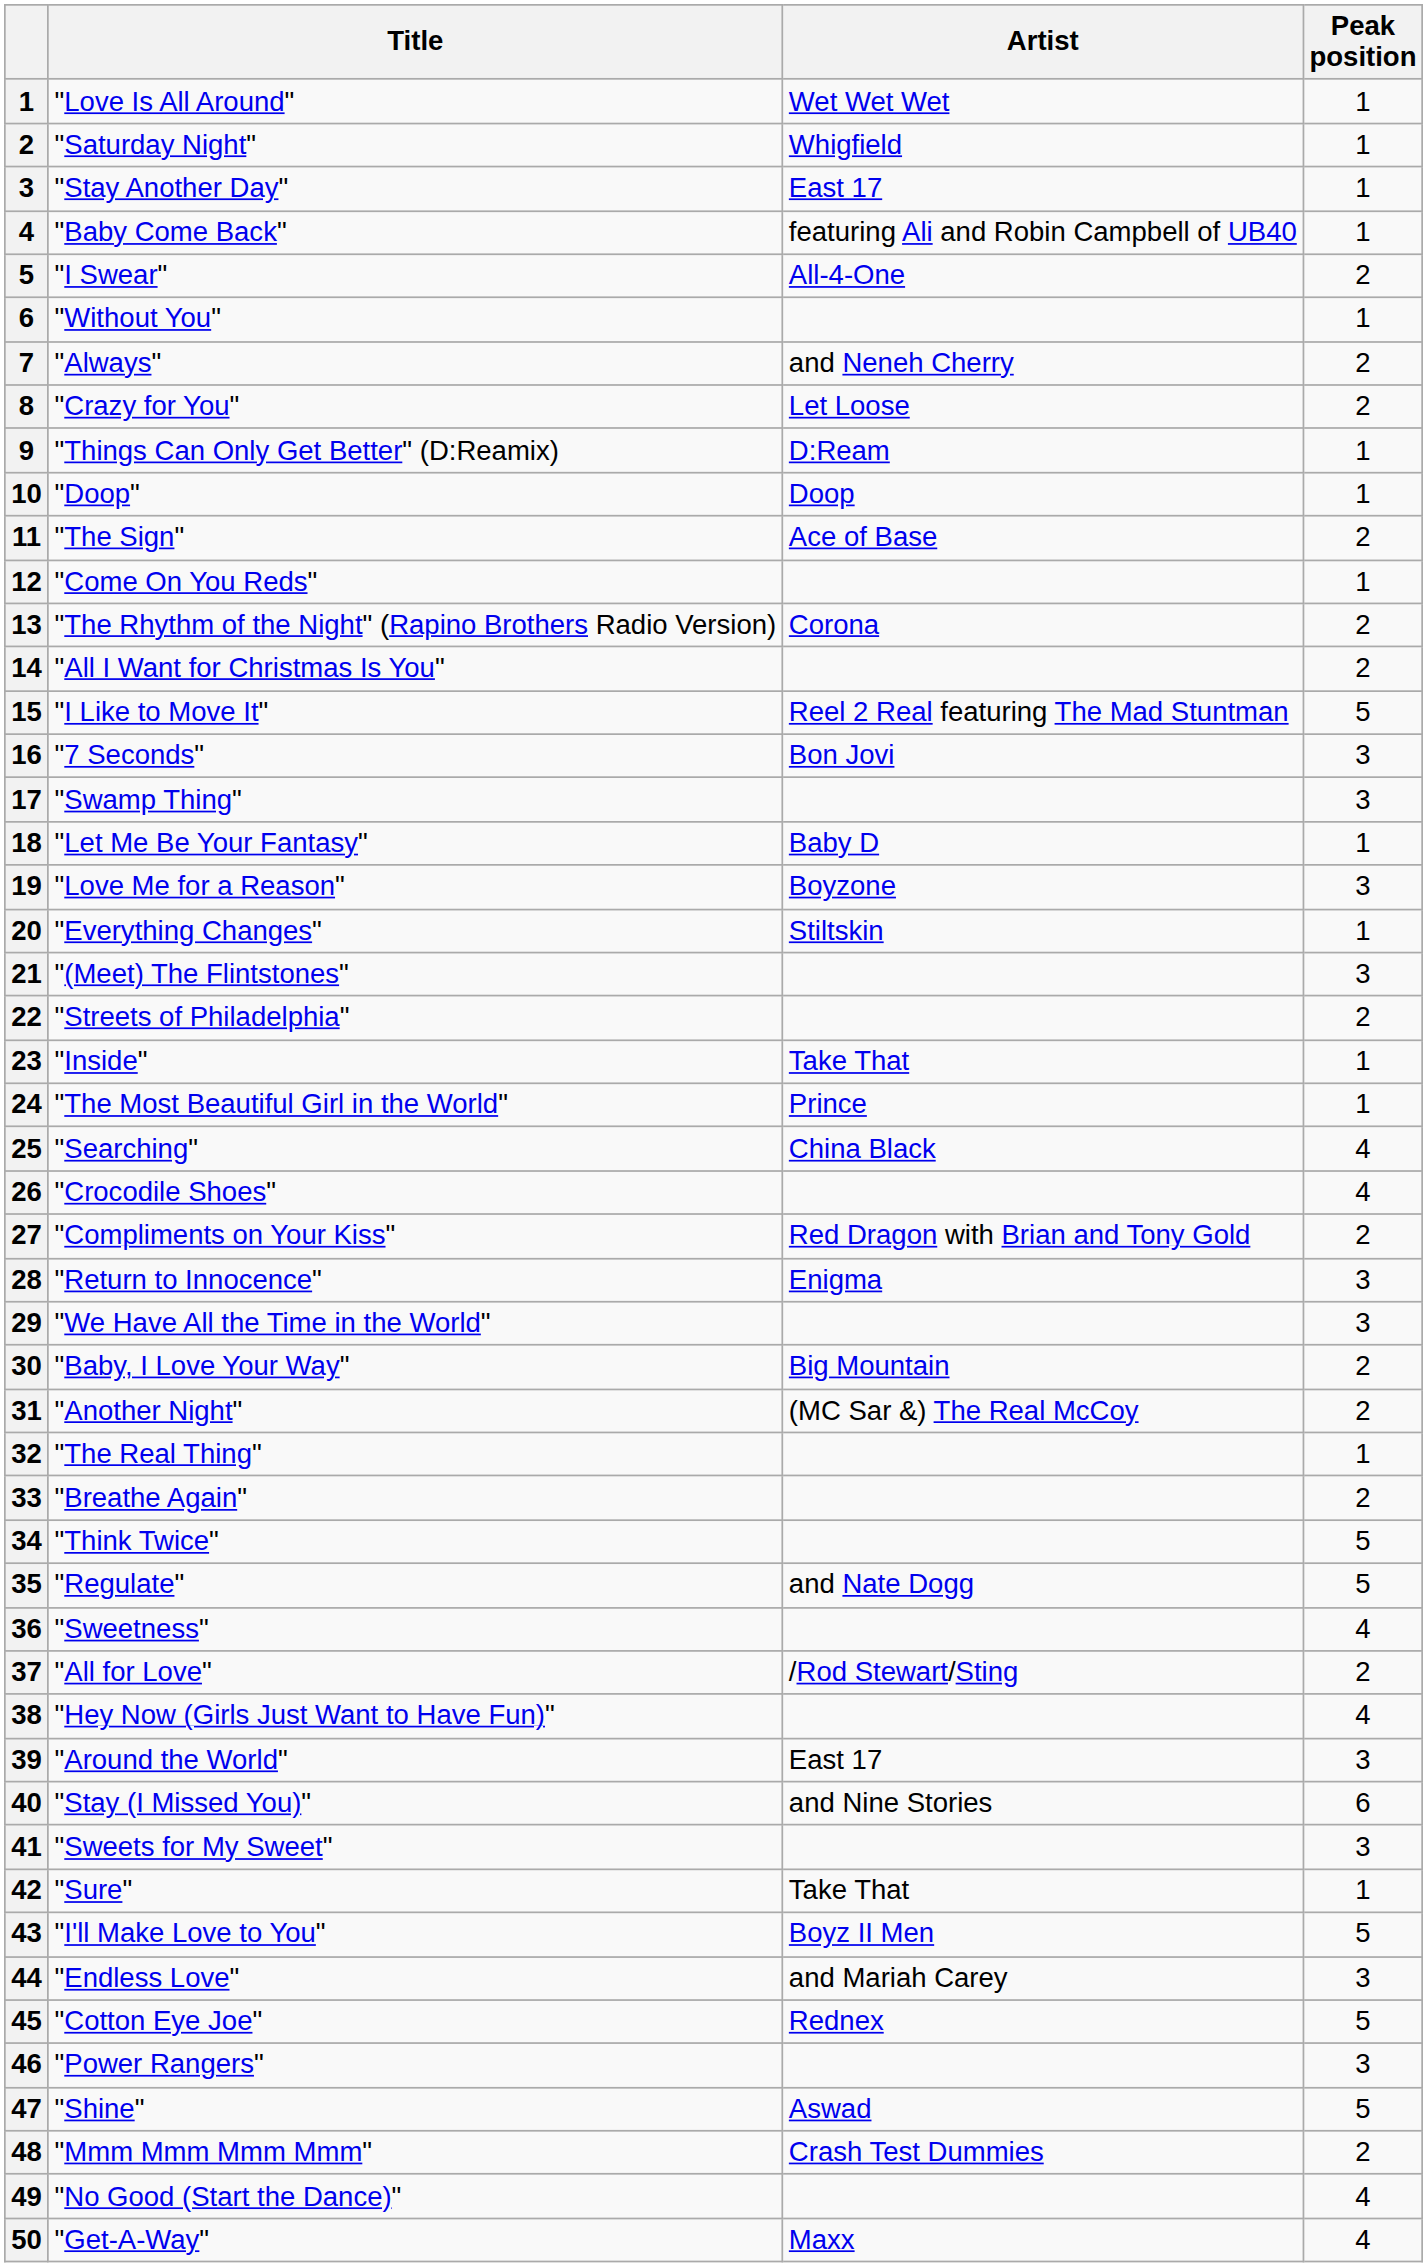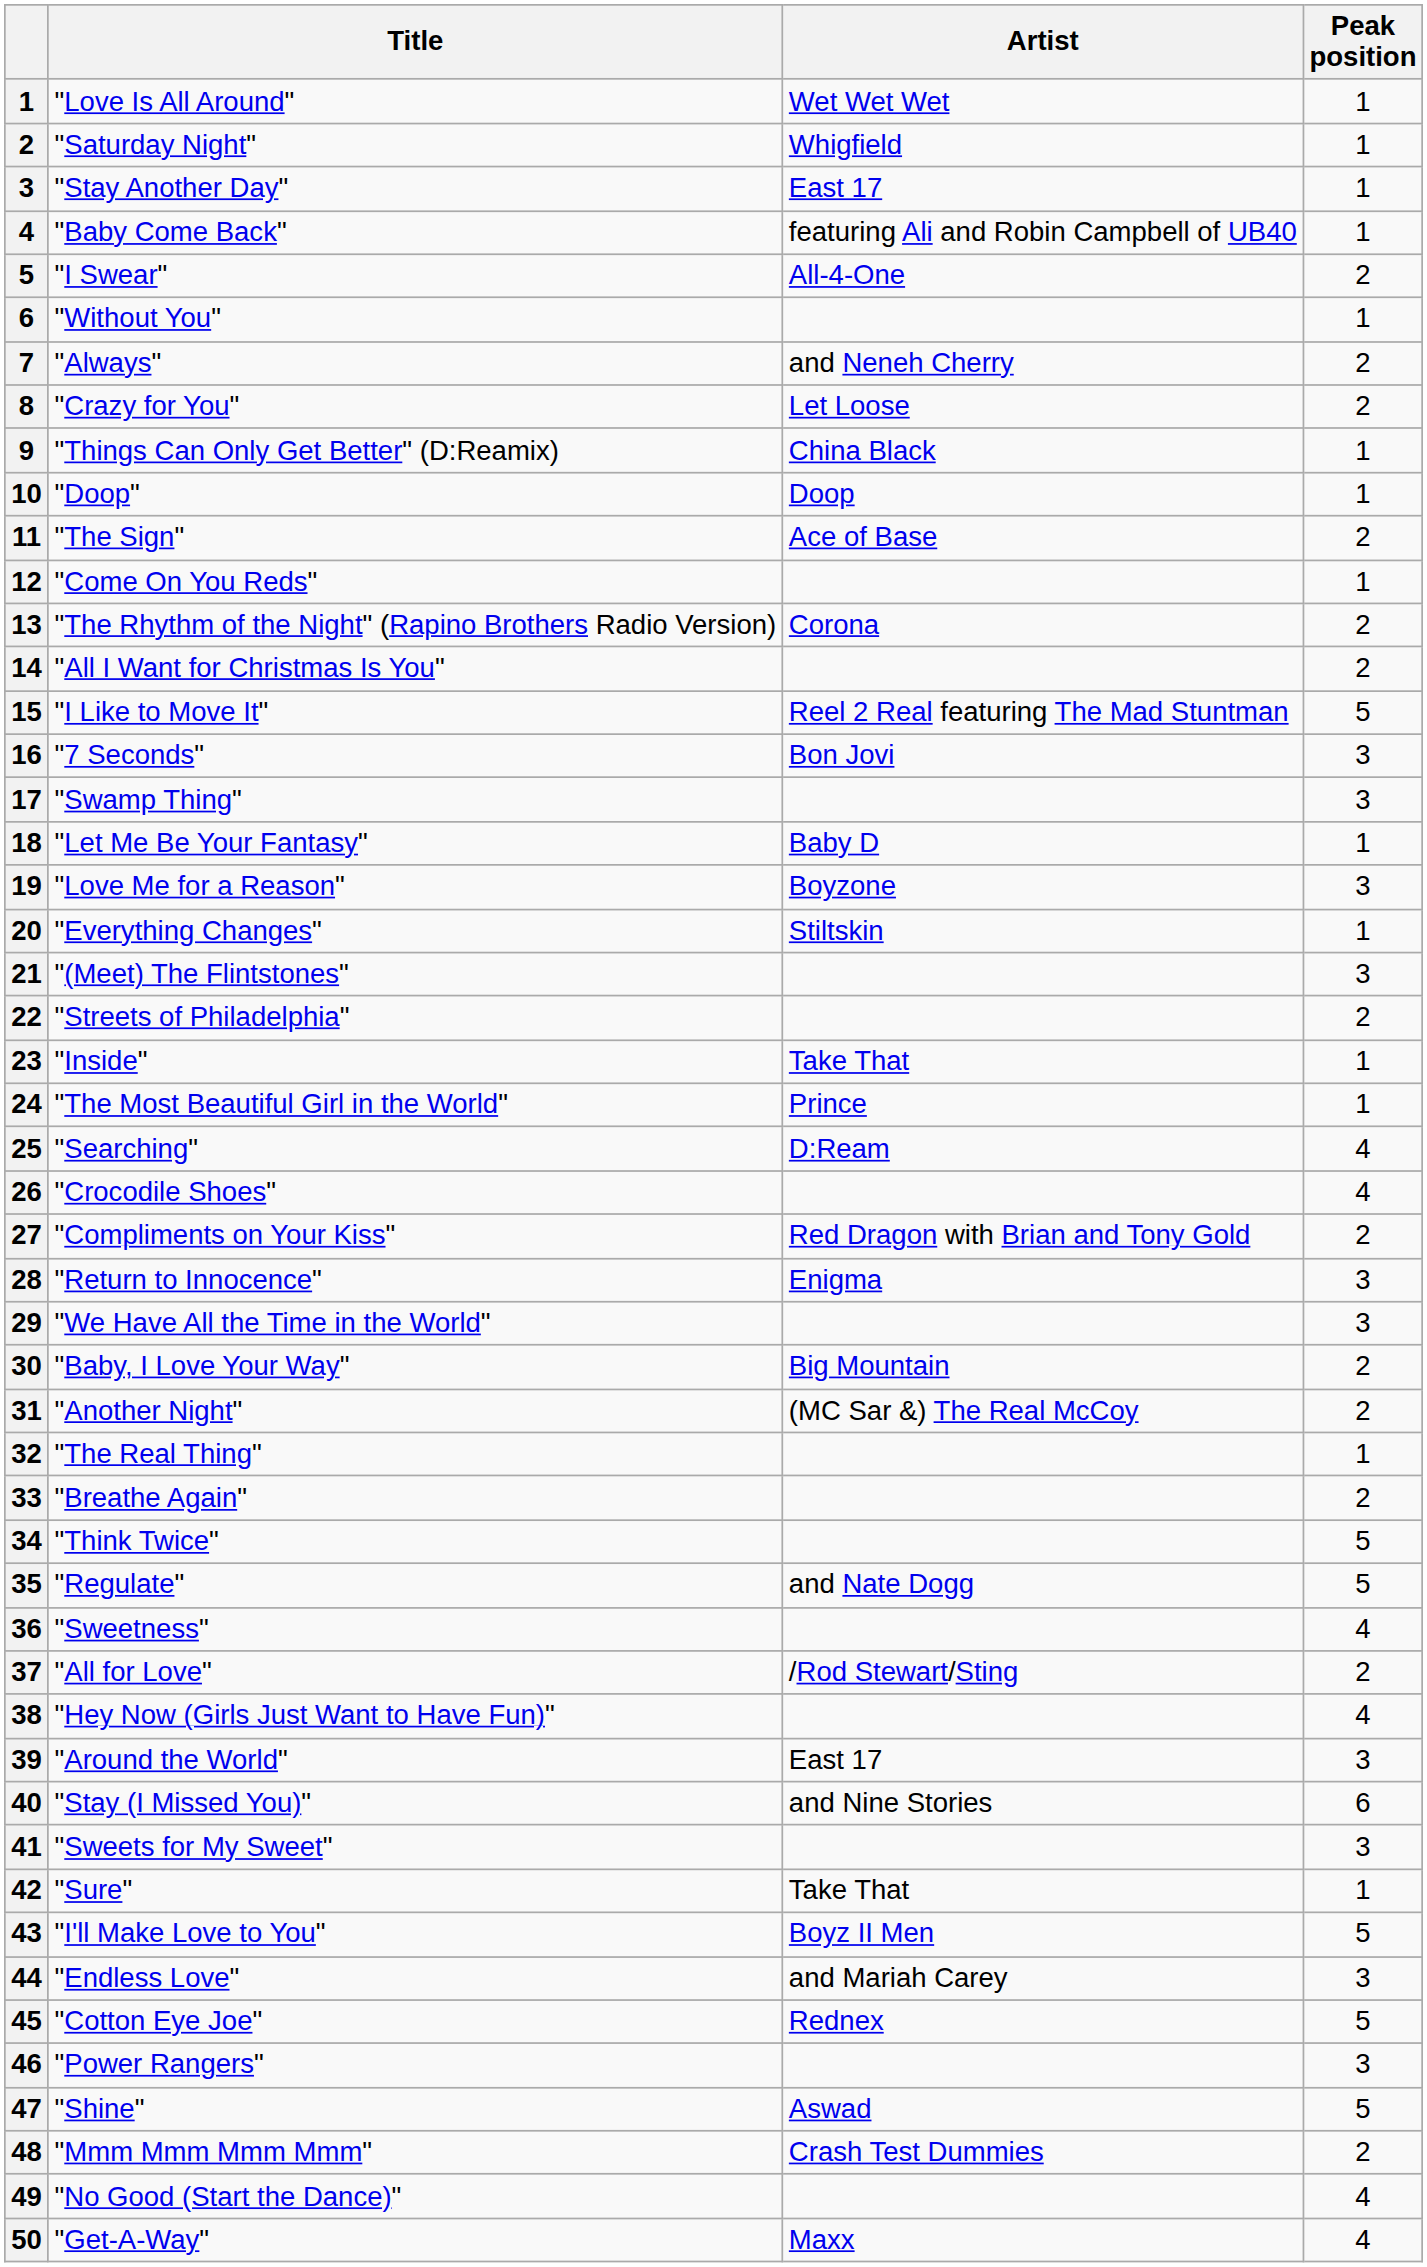 <table class="wikitable sortable plainrowheaders">
 <tr>
 <th scope=col></th>
 <th scope=col>Title</th>
 <th scope=col>Artist</th>
 <th scope=col>Peak<br>position</th>
 </tr>
 <tr>
 <th scope=row style="text-align:center;">1</th>
 <td>"<a href='#'>Love Is All Around</a>"</td>
 <td><a href='#'>Wet Wet Wet</a></td>
 <td align="center">1</td>
 </tr>
 <tr>
 <th scope=row style="text-align:center;">2</th>
 <td>"<a href='#'>Saturday Night</a>"</td>
 <td><a href='#'>Whigfield</a></td>
 <td align="center">1</td>
 </tr>
 <tr>
 <th scope=row style="text-align:center;">3</th>
 <td>"<a href='#'>Stay Another Day</a>"</td>
 <td><a href='#'>East 17</a></td>
 <td align="center">1</td>
 </tr>
 <tr>
 <th scope=row style="text-align:center;">4</th>
 <td>"<a href='#'>Baby Come Back</a>"</td>
 <td> featuring <a href='#'>Ali</a> and Robin Campbell of <a href='#'>UB40</a></td>
 <td align="center">1</td>
 </tr>
 <tr>
 <th scope=row style="text-align:center;">5</th>
 <td>"<a href='#'>I Swear</a>"</td>
 <td><a href='#'>All-4-One</a></td>
 <td align="center">2</td>
 </tr>
 <tr>
 <th scope=row style="text-align:center;">6</th>
 <td>"<a href='#'>Without You</a>"</td>
 <td></td>
 <td align="center">1</td>
 </tr>
 <tr>
 <th scope=row style="text-align:center;">7</th>
 <td>"<a href='#'>Always</a>"</td>
 <td> and <a href='#'>Neneh Cherry</a></td>
 <td align="center">2</td>
 </tr>
 <tr>
 <th scope=row style="text-align:center;">8</th>
 <td>"<a href='#'>Crazy for You</a>"</td>
 <td><a href='#'>Let Loose</a></td>
 <td align="center">2</td>
 </tr>
 <tr>
 <th scope=row style="text-align:center;">9</th>
 <td>"<a href='#'>Things Can Only Get Better</a>" (D:Reamix)</td>
-<td><a href='#'>D:Ream</a></td>
+<td><a href='#'>China Black</a></td>
 <td align="center">1</td>
 </tr>
 <tr>
 <th scope=row style="text-align:center;">10</th>
 <td>"<a href='#'>Doop</a>"</td>
 <td><a href='#'>Doop</a></td>
 <td align="center">1</td>
 </tr>
 <tr>
 <th scope=row style="text-align:center;">11</th>
 <td>"<a href='#'>The Sign</a>"</td>
 <td><a href='#'>Ace of Base</a></td>
 <td align="center">2</td>
 </tr>
 <tr>
 <th scope=row style="text-align:center;">12</th>
 <td>"<a href='#'>Come On You Reds</a>"</td>
 <td></td>
 <td align="center">1</td>
 </tr>
 <tr>
 <th scope=row style="text-align:center;">13</th>
 <td>"<a href='#'>The Rhythm of the Night</a>" (<a href='#'>Rapino Brothers</a> Radio Version)</td>
 <td><a href='#'>Corona</a></td>
 <td align="center">2</td>
 </tr>
 <tr>
 <th scope=row style="text-align:center;">14</th>
 <td>"<a href='#'>All I Want for Christmas Is You</a>"</td>
 <td></td>
 <td align="center">2</td>
 </tr>
 <tr>
 <th scope=row style="text-align:center;">15</th>
 <td>"<a href='#'>I Like to Move It</a>"</td>
 <td><a href='#'>Reel 2 Real</a> featuring <a href='#'>The Mad Stuntman</a></td>
 <td align="center">5</td>
 </tr>
 <tr>
 <th scope=row style="text-align:center;">16</th>
 <td>"<a href='#'>7 Seconds</a>"</td>
 <td><a href='#'>Bon Jovi</a></td>
 <td align="center">3</td>
 </tr>
 <tr>
 <th scope=row style="text-align:center;">17</th>
 <td>"<a href='#'>Swamp Thing</a>"</td>
 <td></td>
 <td align="center">3</td>
 </tr>
 <tr>
 <th scope=row style="text-align:center;">18</th>
 <td>"<a href='#'>Let Me Be Your Fantasy</a>"</td>
 <td><a href='#'>Baby D</a></td>
 <td align="center">1</td>
 </tr>
 <tr>
 <th scope=row style="text-align:center;">19</th>
 <td>"<a href='#'>Love Me for a Reason</a>"</td>
 <td><a href='#'>Boyzone</a></td>
 <td align="center">3</td>
 </tr>
 <tr>
 <th scope=row style="text-align:center;">20</th>
 <td>"<a href='#'>Everything Changes</a>"</td>
 <td><a href='#'>Stiltskin</a></td>
 <td align="center">1</td>
 </tr>
 <tr>
 <th scope=row style="text-align:center;">21</th>
 <td>"<a href='#'>(Meet) The Flintstones</a>"</td>
 <td></td>
 <td align="center">3</td>
 </tr>
 <tr>
 <th scope=row style="text-align:center;">22</th>
 <td>"<a href='#'>Streets of Philadelphia</a>"</td>
 <td></td>
 <td align="center">2</td>
 </tr>
 <tr>
 <th scope=row style="text-align:center;">23</th>
 <td>"<a href='#'>Inside</a>"</td>
 <td><a href='#'>Take That</a></td>
 <td align="center">1</td>
 </tr>
 <tr>
 <th scope=row style="text-align:center;">24</th>
 <td>"<a href='#'>The Most Beautiful Girl in the World</a>"</td>
 <td><a href='#'>Prince</a></td>
 <td align="center">1</td>
 </tr>
 <tr>
 <th scope=row style="text-align:center;">25</th>
 <td>"<a href='#'>Searching</a>"</td>
-<td><a href='#'>China Black</a></td>
+<td><a href='#'>D:Ream</a></td>
 <td align="center">4</td>
 </tr>
 <tr>
 <th scope=row style="text-align:center;">26</th>
 <td>"<a href='#'>Crocodile Shoes</a>"</td>
 <td></td>
 <td align="center">4</td>
 </tr>
 <tr>
 <th scope=row style="text-align:center;">27</th>
 <td>"<a href='#'>Compliments on Your Kiss</a>"</td>
 <td><a href='#'>Red Dragon</a> with <a href='#'>Brian and Tony Gold</a></td>
 <td align="center">2</td>
 </tr>
 <tr>
 <th scope=row style="text-align:center;">28</th>
 <td>"<a href='#'>Return to Innocence</a>"</td>
 <td><a href='#'>Enigma</a></td>
 <td align="center">3</td>
 </tr>
 <tr>
 <th scope=row style="text-align:center;">29</th>
 <td>"<a href='#'>We Have All the Time in the World</a>"</td>
 <td></td>
 <td align="center">3</td>
 </tr>
 <tr>
 <th scope=row style="text-align:center;">30</th>
 <td>"<a href='#'>Baby, I Love Your Way</a>"</td>
 <td><a href='#'>Big Mountain</a></td>
 <td align="center">2</td>
 </tr>
 <tr>
 <th scope=row style="text-align:center;">31</th>
 <td>"<a href='#'>Another Night</a>"</td>
 <td>(MC Sar &) <a href='#'>The Real McCoy</a></td>
 <td align="center">2</td>
 </tr>
 <tr>
 <th scope=row style="text-align:center;">32</th>
 <td>"<a href='#'>The Real Thing</a>"</td>
 <td></td>
 <td align="center">1</td>
 </tr>
 <tr>
 <th scope=row style="text-align:center;">33</th>
 <td>"<a href='#'>Breathe Again</a>"</td>
 <td></td>
 <td align="center">2</td>
 </tr>
 <tr>
 <th scope=row style="text-align:center;">34</th>
 <td>"<a href='#'>Think Twice</a>"</td>
 <td></td>
 <td align="center">5</td>
 </tr>
 <tr>
 <th scope=row style="text-align:center;">35</th>
 <td>"<a href='#'>Regulate</a>"</td>
 <td> and <a href='#'>Nate Dogg</a></td>
 <td align="center">5</td>
 </tr>
 <tr>
 <th scope=row style="text-align:center;">36</th>
 <td>"<a href='#'>Sweetness</a>"</td>
 <td></td>
 <td align="center">4</td>
 </tr>
 <tr>
 <th scope=row style="text-align:center;">37</th>
 <td>"<a href='#'>All for Love</a>"</td>
 <td>/<a href='#'>Rod Stewart</a>/<a href='#'>Sting</a></td>
 <td align="center">2</td>
 </tr>
 <tr>
 <th scope=row style="text-align:center;">38</th>
 <td>"<a href='#'>Hey Now (Girls Just Want to Have Fun)</a>"</td>
 <td></td>
 <td align="center">4</td>
 </tr>
 <tr>
 <th scope=row style="text-align:center;">39</th>
 <td>"<a href='#'>Around the World</a>"</td>
 <td>East 17</td>
 <td align="center">3</td>
 </tr>
 <tr>
 <th scope=row style="text-align:center;">40</th>
 <td>"<a href='#'>Stay (I Missed You)</a>"</td>
 <td> and Nine Stories</td>
 <td align="center">6</td>
 </tr>
 <tr>
 <th scope=row style="text-align:center;">41</th>
 <td>"<a href='#'>Sweets for My Sweet</a>"</td>
 <td></td>
 <td align="center">3</td>
 </tr>
 <tr>
 <th scope=row style="text-align:center;">42</th>
 <td>"<a href='#'>Sure</a>"</td>
 <td>Take That</td>
 <td align="center">1</td>
 </tr>
 <tr>
 <th scope=row style="text-align:center;">43</th>
 <td>"<a href='#'>I'll Make Love to You</a>"</td>
 <td><a href='#'>Boyz II Men</a></td>
 <td align="center">5</td>
 </tr>
 <tr>
 <th scope=row style="text-align:center;">44</th>
 <td>"<a href='#'>Endless Love</a>"</td>
 <td> and Mariah Carey</td>
 <td align="center">3</td>
 </tr>
 <tr>
 <th scope=row style="text-align:center;">45</th>
 <td>"<a href='#'>Cotton Eye Joe</a>"</td>
 <td><a href='#'>Rednex</a></td>
 <td align="center">5</td>
 </tr>
 <tr>
 <th scope=row style="text-align:center;">46</th>
 <td>"<a href='#'>Power Rangers</a>"</td>
 <td></td>
 <td align="center">3</td>
 </tr>
 <tr>
 <th scope=row style="text-align:center;">47</th>
 <td>"<a href='#'>Shine</a>"</td>
 <td><a href='#'>Aswad</a></td>
 <td align="center">5</td>
 </tr>
 <tr>
 <th scope=row style="text-align:center;">48</th>
 <td>"<a href='#'>Mmm Mmm Mmm Mmm</a>"</td>
 <td><a href='#'>Crash Test Dummies</a></td>
 <td align="center">2</td>
 </tr>
 <tr>
 <th scope=row style="text-align:center;">49</th>
 <td>"<a href='#'>No Good (Start the Dance)</a>"</td>
 <td></td>
 <td align="center">4</td>
 </tr>
 <tr>
 <th scope=row style="text-align:center;">50</th>
 <td>"<a href='#'>Get-A-Way</a>"</td>
 <td><a href='#'>Maxx</a></td>
 <td align="center">4</td>
 </tr>
 </table>
